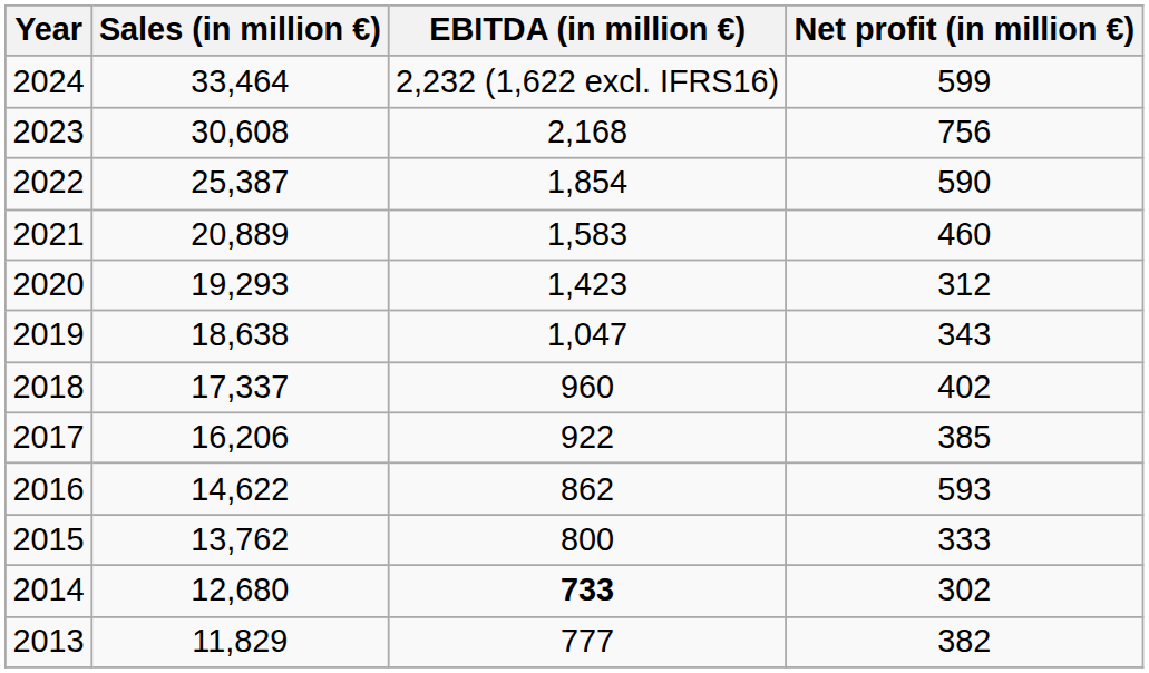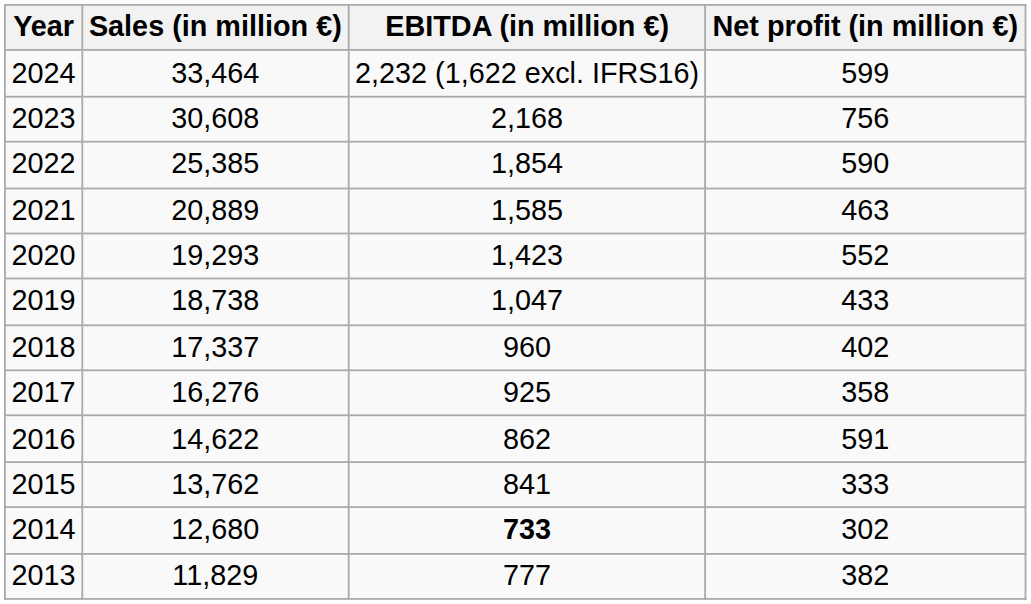 <table class="wikitable" style="text-align:center;">
 <tr>
 <th>Year</th>
 <th>Sales (in million €)</th>
 <th>EBITDA (in million €)</th>
 <th>Net profit (in million €)</th>
 </tr>
 <tr>
 <td>2024</td>
 <td>33,464</td>
 <td>2,232 (1,622 excl. IFRS16)</td>
 <td>599</td>
 </tr>
 <tr>
 <td>2023</td>
 <td>30,608</td>
 <td>2,168</td>
 <td>756</td>
 </tr>
 <tr>
 <td>2022</td>
-<td>25,387</td>
+<td>25,385</td>
 <td>1,854</td>
 <td>590</td>
 </tr>
 <tr>
 <td>2021</td>
 <td>20,889</td>
-<td>1,583</td>
-<td>460</td>
+<td>1,585</td>
+<td>463</td>
 </tr>
 <tr>
 <td>2020</td>
 <td>19,293</td>
 <td>1,423</td>
-<td>312</td>
+<td>552</td>
 </tr>
 <tr>
 <td>2019</td>
-<td>18,638</td>
+<td>18,738</td>
 <td>1,047</td>
-<td>343</td>
+<td>433</td>
 </tr>
 <tr>
 <td>2018</td>
 <td>17,337</td>
 <td>960</td>
 <td>402</td>
 </tr>
 <tr>
 <td>2017</td>
-<td>16,206</td>
-<td>922</td>
-<td>385</td>
+<td>16,276</td>
+<td>925</td>
+<td>358</td>
 </tr>
 <tr>
 <td>2016</td>
 <td>14,622</td>
 <td>862</td>
-<td>593</td>
+<td>591</td>
 </tr>
 <tr>
 <td>2015</td>
 <td>13,762</td>
-<td>800</td>
+<td>841</td>
 <td>333</td>
 </tr>
 <tr>
 <td>2014</td>
 <td>12,680</td>
 <td><strong>733</strong></td>
 <td>302</td>
 </tr>
 <tr>
 <td>2013</td>
 <td>11,829</td>
 <td>777</td>
 <td>382</td>
 </tr>
 </table>
